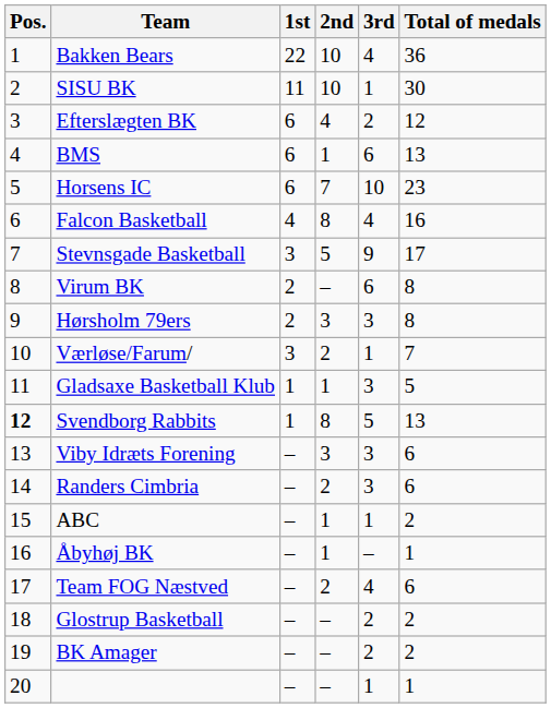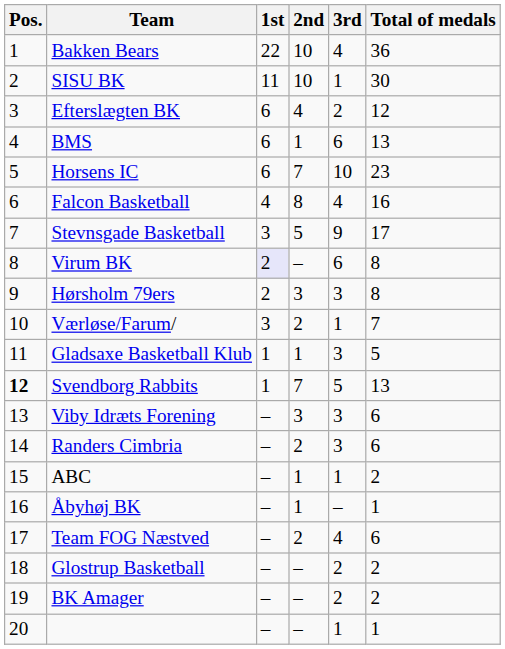 <table class="wikitable sortable">
 <tr>
 <th>Pos.</th>
 <th>Team</th>
 <th>1st</th>
 <th>2nd</th>
 <th>3rd</th>
 <th>Total of medals</th>
 </tr>
 <tr>
 <td>1</td>
 <td><a href='#'>Bakken Bears</a></td>
 <td>22</td>
 <td>10</td>
 <td>4</td>
 <td>36</td>
 </tr>
 <tr>
 <td>2</td>
 <td><a href='#'>SISU BK</a></td>
 <td>11</td>
 <td>10</td>
 <td>1</td>
 <td>30</td>
 </tr>
 <tr>
 <td>3</td>
 <td><a href='#'>Efterslægten BK</a></td>
 <td>6</td>
 <td>4</td>
 <td>2</td>
 <td>12</td>
 </tr>
 <tr>
 <td>4</td>
 <td><a href='#'>BMS</a></td>
 <td>6</td>
 <td>1</td>
 <td>6</td>
 <td>13</td>
 </tr>
 <tr>
 <td>5</td>
 <td><a href='#'>Horsens IC</a></td>
 <td>6</td>
 <td>7</td>
 <td>10</td>
 <td>23</td>
 </tr>
 <tr>
 <td>6</td>
 <td><a href='#'>Falcon Basketball</a></td>
 <td>4</td>
 <td>8</td>
 <td>4</td>
 <td>16</td>
 </tr>
 <tr>
 <td>7</td>
 <td><a href='#'>Stevnsgade Basketball</a></td>
 <td>3</td>
 <td>5</td>
 <td>9</td>
 <td>17</td>
 </tr>
 <tr>
 <td>8</td>
 <td><a href='#'>Virum BK</a></td>
-<td>2</td>
+<td style="background: lavender;">2</td>
 <td>–</td>
 <td>6</td>
 <td>8</td>
 </tr>
 <tr>
 <td>9</td>
 <td><a href='#'>Hørsholm 79ers</a></td>
 <td>2</td>
 <td>3</td>
 <td>3</td>
 <td>8</td>
 </tr>
 <tr>
 <td>10</td>
 <td><a href='#'>Værløse/Farum</a>/</td>
 <td>3</td>
 <td>2</td>
 <td>1</td>
 <td>7</td>
 </tr>
 <tr>
 <td>11</td>
 <td><a href='#'>Gladsaxe Basketball Klub</a></td>
 <td>1</td>
 <td>1</td>
 <td>3</td>
 <td>5</td>
 </tr>
 <tr>
 <td><strong>12</strong></td>
 <td><a href='#'>Svendborg Rabbits</a></td>
 <td>1</td>
-<td>8</td>
+<td>7</td>
 <td>5</td>
 <td>13</td>
 </tr>
 <tr>
 <td>13</td>
 <td><a href='#'>Viby Idræts Forening</a></td>
 <td>–</td>
 <td>3</td>
 <td>3</td>
 <td>6</td>
 </tr>
 <tr>
 <td>14</td>
 <td><a href='#'>Randers Cimbria</a></td>
 <td>–</td>
 <td>2</td>
 <td>3</td>
 <td>6</td>
 </tr>
 <tr>
 <td>15</td>
 <td>ABC</td>
 <td>–</td>
 <td>1</td>
 <td>1</td>
 <td>2</td>
 </tr>
 <tr>
 <td>16</td>
 <td><a href='#'>Åbyhøj BK</a></td>
 <td>–</td>
 <td>1</td>
 <td>–</td>
 <td>1</td>
 </tr>
 <tr>
 <td>17</td>
 <td><a href='#'>Team FOG Næstved</a></td>
 <td>–</td>
 <td>2</td>
 <td>4</td>
 <td>6</td>
 </tr>
 <tr>
 <td>18</td>
 <td><a href='#'>Glostrup Basketball</a></td>
 <td>–</td>
 <td>–</td>
 <td>2</td>
 <td>2</td>
 </tr>
 <tr>
 <td>19</td>
 <td><a href='#'>BK Amager</a></td>
 <td>–</td>
 <td>–</td>
 <td>2</td>
 <td>2</td>
 </tr>
 <tr>
 <td>20</td>
 <td></td>
 <td>–</td>
 <td>–</td>
 <td>1</td>
 <td>1</td>
 </tr>
 </table>
